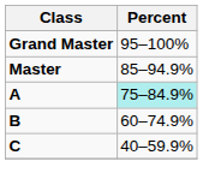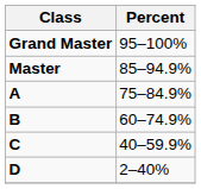 <table class="wikitable">
 <tr>
 <th>Class</th>
 <th>Percent</th>
 </tr>
 <tr>
 <td><strong>Grand Master</strong></td>
 <td>95–100%</td>
 </tr>
 <tr>
 <td><strong>Master</strong></td>
 <td>85–94.9%</td>
 </tr>
 <tr>
 <td><strong>A</strong></td>
-<td style="background: paleturquoise;">75–84.9%</td>
+<td>75–84.9%</td>
 </tr>
 <tr>
 <td><strong>B</strong></td>
 <td>60–74.9%</td>
 </tr>
 <tr>
 <td><strong>C</strong></td>
 <td>40–59.9%</td>
 </tr>
 <tr>
+<td><strong>D</strong></td>
+<td>2–40%</td>
+</tr>
+<tr>
 </tr>
 </table>
